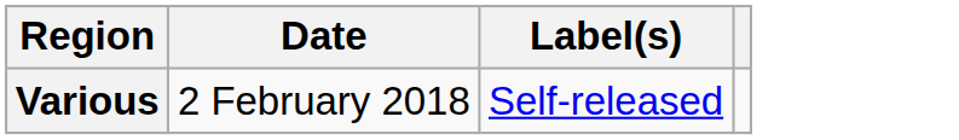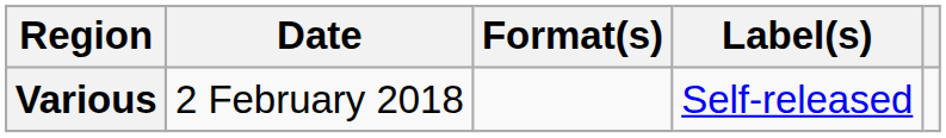 <table class="wikitable plainrowheaders">
 <tr>
 <th scope="col">Region</th>
 <th scope="col">Date</th>
+<th scope="col">Format(s)</th>
 <th scope="col">Label(s)</th>
 <th scope="col"></th>
 </tr>
 <tr>
 <th scope="row">Various</th>
 <td>2 February 2018</td>
+<td></td>
 <td><a href='#'>Self-released</a></td>
 <td style="text-align:center;"></td>
 </tr>
 </table>
